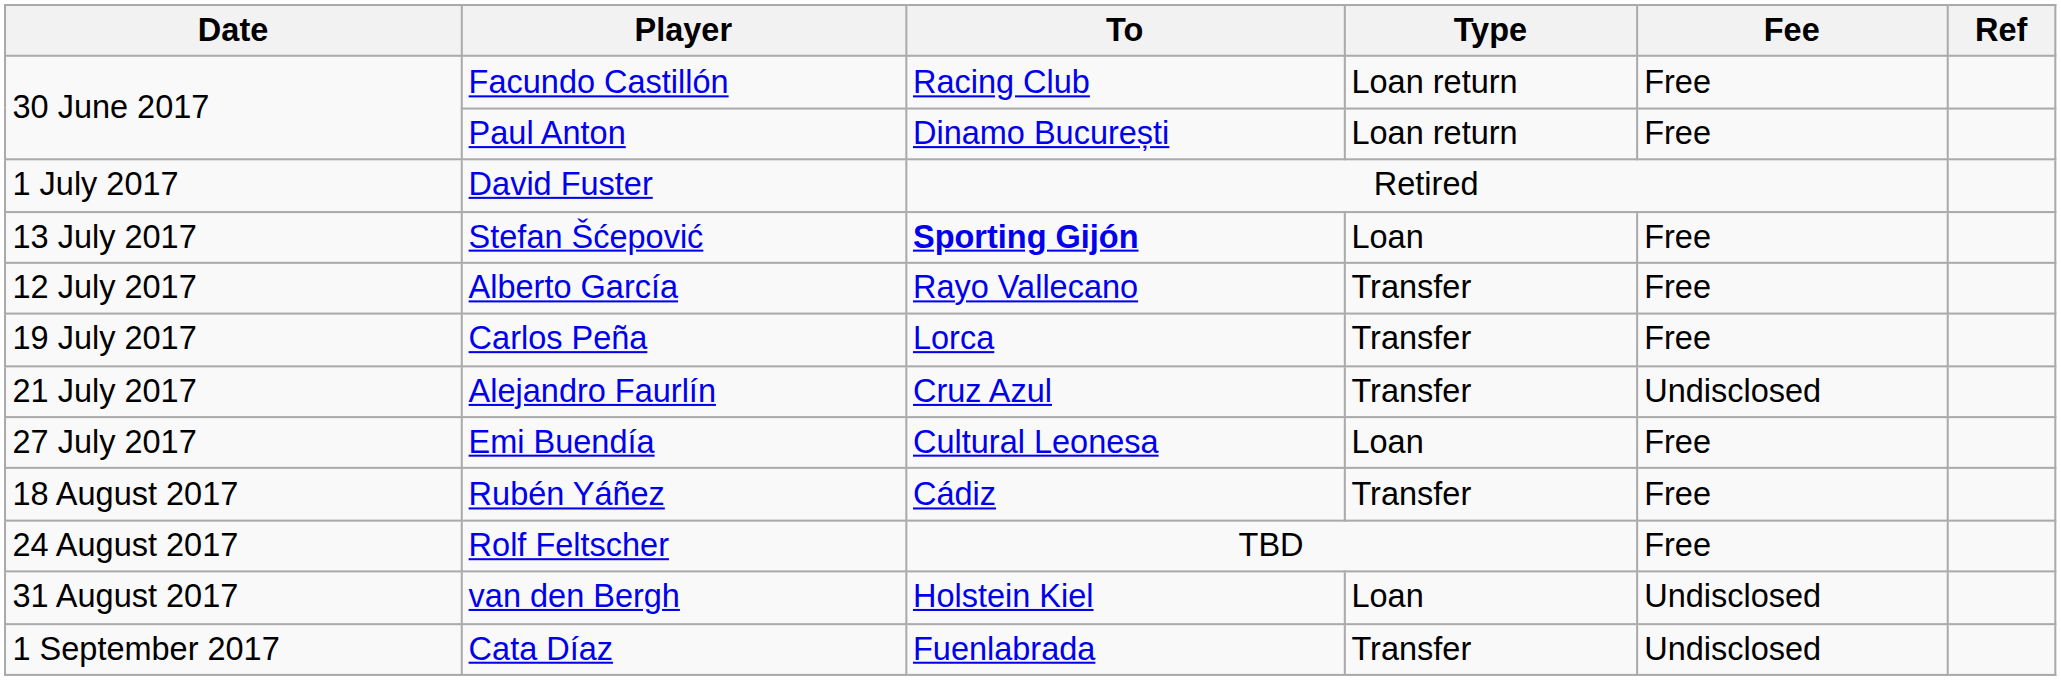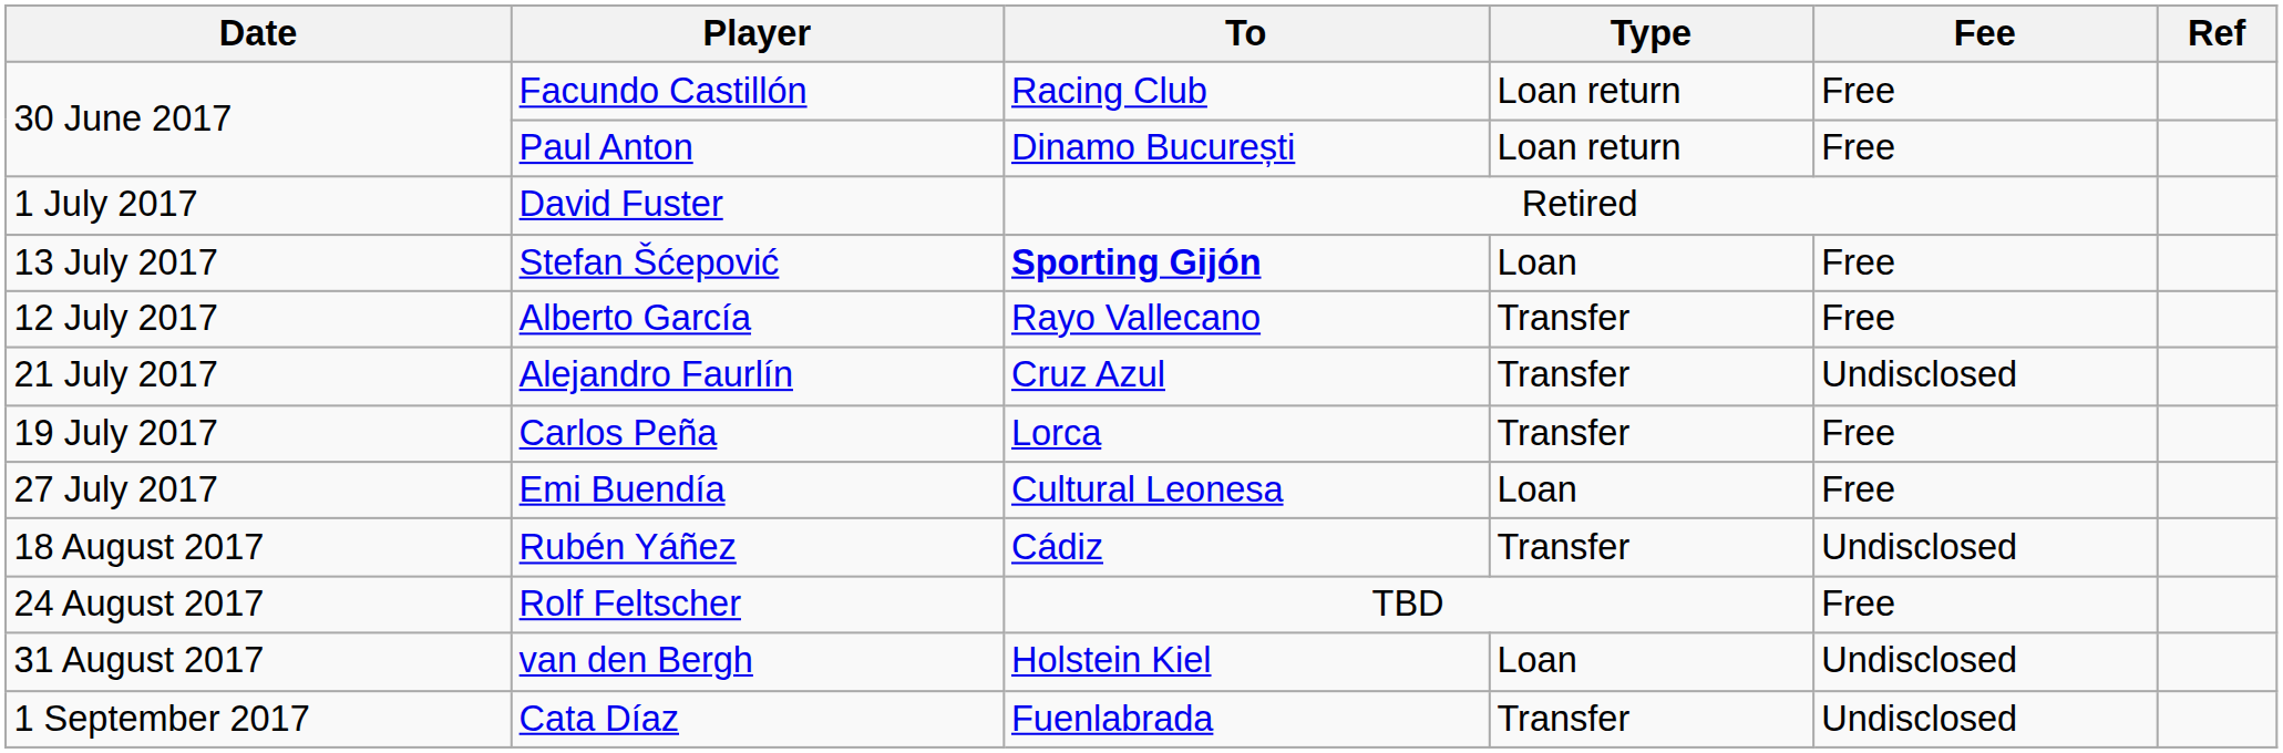 <table class="wikitable" style="width:80%;">
 <tr>
 <th>Date</th>
 <th>Player</th>
 <th>To</th>
 <th>Type</th>
 <th>Fee</th>
 <th>Ref</th>
 </tr>
 <tr>
 <td rowspan="2">30 June 2017</td>
 <td> <a href='#'>Facundo Castillón</a></td>
 <td> <a href='#'>Racing Club</a></td>
 <td>Loan return</td>
 <td>Free</td>
 <td></td>
 </tr>
 <tr>
 <td> <a href='#'>Paul Anton</a></td>
 <td> <a href='#'>Dinamo București</a></td>
 <td>Loan return</td>
 <td>Free</td>
 <td></td>
 </tr>
 <tr>
 <td>1 July 2017</td>
 <td> <a href='#'>David Fuster</a></td>
 <td colspan="3" style="text-align:center;">Retired</td>
 <td></td>
 </tr>
 <tr>
 <td>13 July 2017</td>
 <td> <a href='#'>Stefan Šćepović</a></td>
 <td><strong><a href='#'>Sporting Gijón</a></strong></td>
 <td>Loan</td>
 <td>Free</td>
 <td></td>
 </tr>
 <tr>
 <td>12 July 2017</td>
 <td> <a href='#'>Alberto García</a></td>
 <td><a href='#'>Rayo Vallecano</a></td>
 <td>Transfer</td>
 <td>Free</td>
 <td></td>
 </tr>
 <tr>
+<td>21 July 2017</td>
+<td> <a href='#'>Alejandro Faurlín</a></td>
+<td> <a href='#'>Cruz Azul</a></td>
+<td>Transfer</td>
+<td>Undisclosed</td>
+<td></td>
+</tr>
+<tr>
 <td>19 July 2017</td>
 <td> <a href='#'>Carlos Peña</a></td>
 <td> <a href='#'>Lorca</a></td>
 <td>Transfer</td>
 <td>Free</td>
-<td></td>
-</tr>
-<tr>
-<td>21 July 2017</td>
-<td> <a href='#'>Alejandro Faurlín</a></td>
-<td> <a href='#'>Cruz Azul</a></td>
-<td>Transfer</td>
-<td>Undisclosed</td>
 <td></td>
 </tr>
 <tr>
 <td>27 July 2017</td>
 <td> <a href='#'>Emi Buendía</a></td>
 <td> <a href='#'>Cultural Leonesa</a></td>
 <td>Loan</td>
 <td>Free</td>
 <td></td>
 </tr>
 <tr>
 <td>18 August 2017</td>
 <td> <a href='#'>Rubén Yáñez</a></td>
 <td><a href='#'>Cádiz</a></td>
 <td>Transfer</td>
-<td>Free</td>
+<td>Undisclosed</td>
 <td></td>
 </tr>
 <tr>
 <td>24 August 2017</td>
 <td><a href='#'>Rolf Feltscher</a></td>
 <td colspan="2" style="text-align:center;">TBD</td>
 <td>Free</td>
 <td></td>
 </tr>
 <tr>
 <td>31 August 2017</td>
 <td> <a href='#'>van den Bergh</a></td>
 <td> <a href='#'>Holstein Kiel</a></td>
 <td>Loan</td>
 <td>Undisclosed</td>
 <td></td>
 </tr>
 <tr>
 <td>1 September 2017</td>
 <td> <a href='#'>Cata Díaz</a></td>
 <td> <a href='#'>Fuenlabrada</a></td>
 <td>Transfer</td>
 <td>Undisclosed</td>
 <td></td>
 </tr>
 </table>
